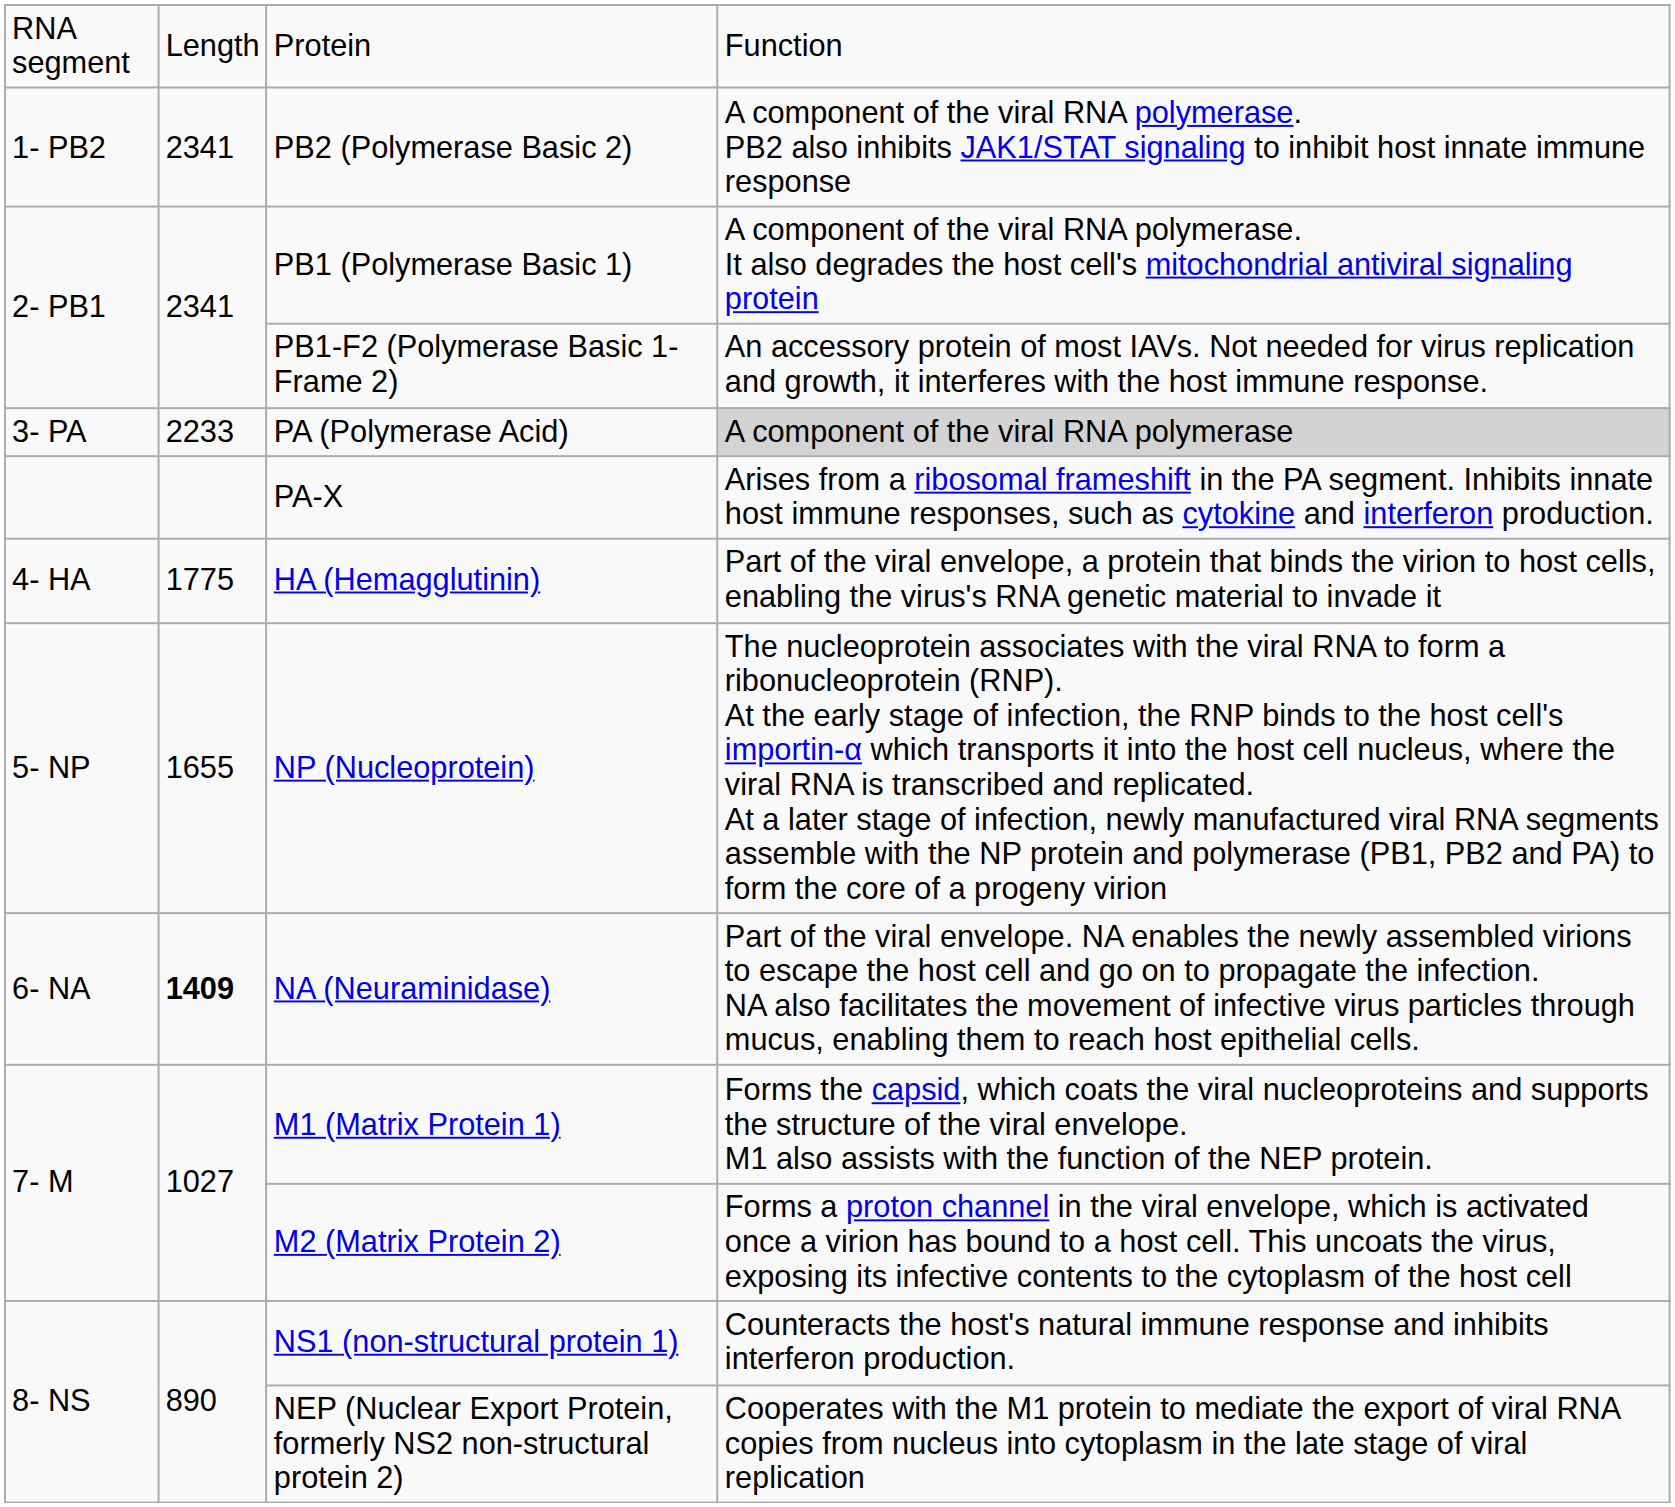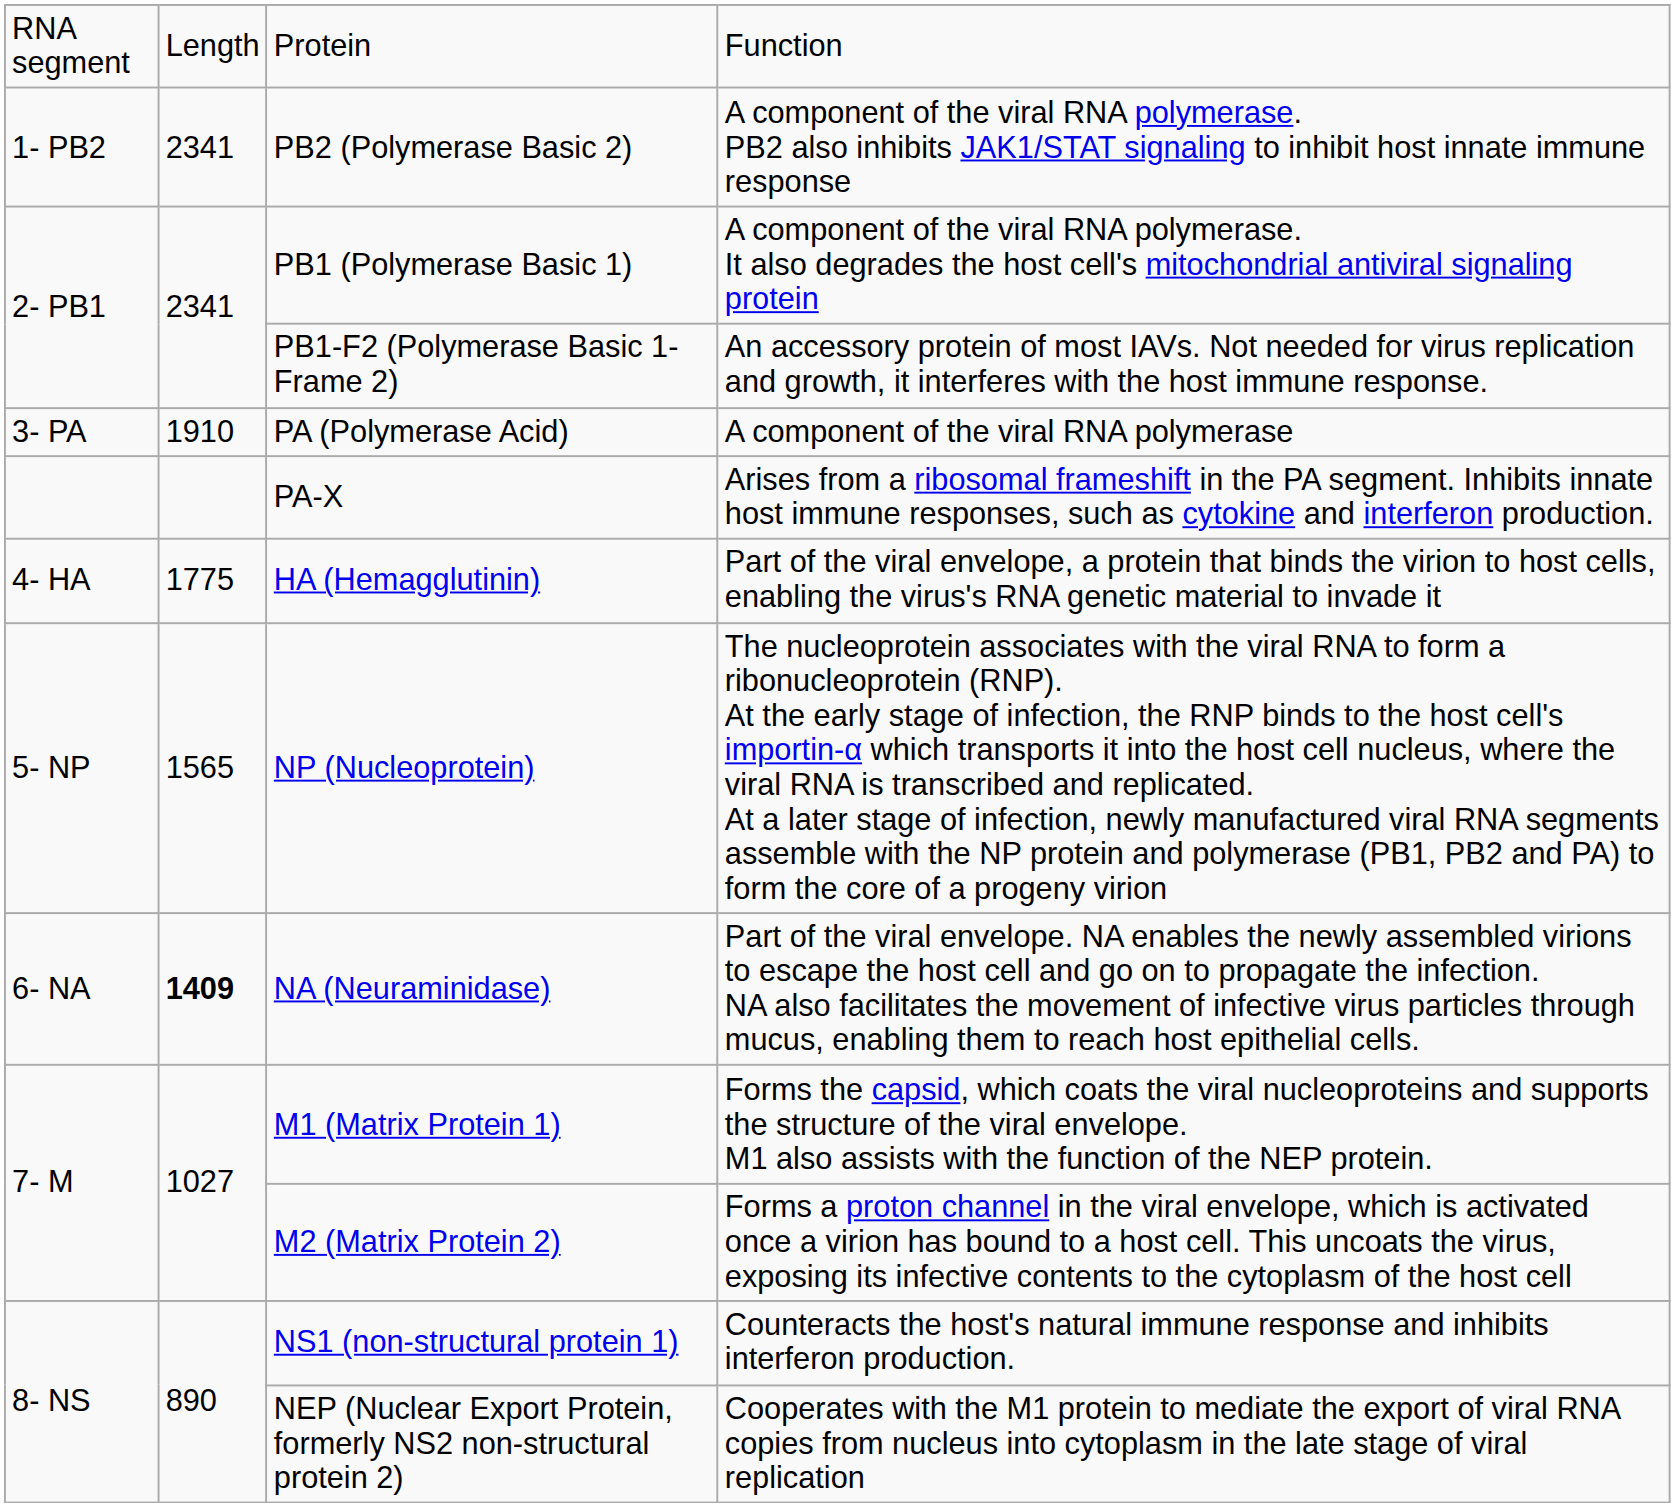 <table class="wikitable">
 <tr>
 <td>RNA segment</td>
 <td>Length</td>
 <td>Protein</td>
 <td>Function</td>
 </tr>
 <tr>
 <td>1- PB2</td>
 <td>2341</td>
 <td>PB2 (Polymerase Basic 2)</td>
 <td>A component of the viral RNA <a href='#'>polymerase</a>.<br>PB2 also inhibits <a href='#'>JAK1/STAT signaling</a> to inhibit host innate immune response</td>
 </tr>
 <tr>
 <td rowspan="2">2- PB1</td>
 <td rowspan="2">2341</td>
 <td>PB1 (Polymerase Basic 1)</td>
 <td>A component of the viral RNA polymerase.<br>It also degrades the host cell's <a href='#'>mitochondrial antiviral signaling protein</a></td>
 </tr>
 <tr>
 <td>PB1-F2 (Polymerase Basic 1-Frame 2)</td>
 <td>An accessory protein of most IAVs. Not needed for virus replication and growth, it interferes with the host immune response.</td>
 </tr>
 <tr>
 <td>3- PA</td>
-<td>2233</td>
+<td>1910</td>
 <td>PA (Polymerase Acid)</td>
-<td style="background: lightgrey;">A component of the viral RNA polymerase</td>
+<td>A component of the viral RNA polymerase</td>
 </tr>
 <tr>
 <td></td>
 <td></td>
 <td>PA-X</td>
 <td>Arises from a <a href='#'>ribosomal frameshift</a> in the PA segment. Inhibits innate host immune responses, such as <a href='#'>cytokine</a> and <a href='#'>interferon</a> production.</td>
 </tr>
 <tr>
 <td>4- HA</td>
 <td>1775</td>
 <td><a href='#'>HA (Hemagglutinin)</a></td>
 <td>Part of the viral envelope, a protein that binds the virion to host cells, enabling the virus's RNA genetic material to invade it</td>
 </tr>
 <tr>
 <td>5- NP</td>
-<td>1655</td>
+<td>1565</td>
 <td><a href='#'>NP (Nucleoprotein)</a></td>
 <td>The nucleoprotein associates with the viral RNA to form a ribonucleoprotein (RNP).<br>At the early stage of infection, the RNP binds to the host cell's <a href='#'>importin-α</a> which transports it into the host cell nucleus, where the viral RNA is transcribed and replicated.<br>At a later stage of infection, newly manufactured viral RNA segments assemble with the NP protein and polymerase (PB1, PB2 and PA) to form the core of a progeny virion</td>
 </tr>
 <tr>
 <td>6- NA</td>
 <td><strong>1409</strong></td>
 <td><a href='#'>NA (Neuraminidase)</a></td>
 <td>Part of the viral envelope. NA enables the newly assembled virions to escape the host cell and go on to propagate the infection.<br>NA also facilitates the movement of infective virus particles through mucus, enabling them to reach host epithelial cells.</td>
 </tr>
 <tr>
 <td rowspan="2">7- M</td>
 <td rowspan="2">1027</td>
 <td><a href='#'>M1 (Matrix Protein 1)</a></td>
 <td>Forms the <a href='#'>capsid</a>, which coats the viral nucleoproteins and supports the structure of the viral envelope.<br>M1 also assists with the function of the NEP protein.</td>
 </tr>
 <tr>
 <td><a href='#'>M2 (Matrix Protein 2)</a></td>
 <td>Forms a <a href='#'>proton channel</a> in the viral envelope, which is activated once a virion has bound to a host cell. This uncoats the virus, exposing its infective contents to the cytoplasm of the host cell</td>
 </tr>
 <tr>
 <td rowspan="2">8- NS</td>
 <td rowspan="2">890</td>
 <td><a href='#'>NS1 (non-structural protein 1)</a></td>
 <td>Counteracts the host's natural immune response and inhibits interferon production.</td>
 </tr>
 <tr>
 <td>NEP (Nuclear Export Protein, formerly NS2 non-structural protein 2)</td>
 <td>Cooperates with the M1 protein to mediate the export of viral RNA copies from nucleus into cytoplasm in the late stage of viral replication</td>
 </tr>
 </table>
